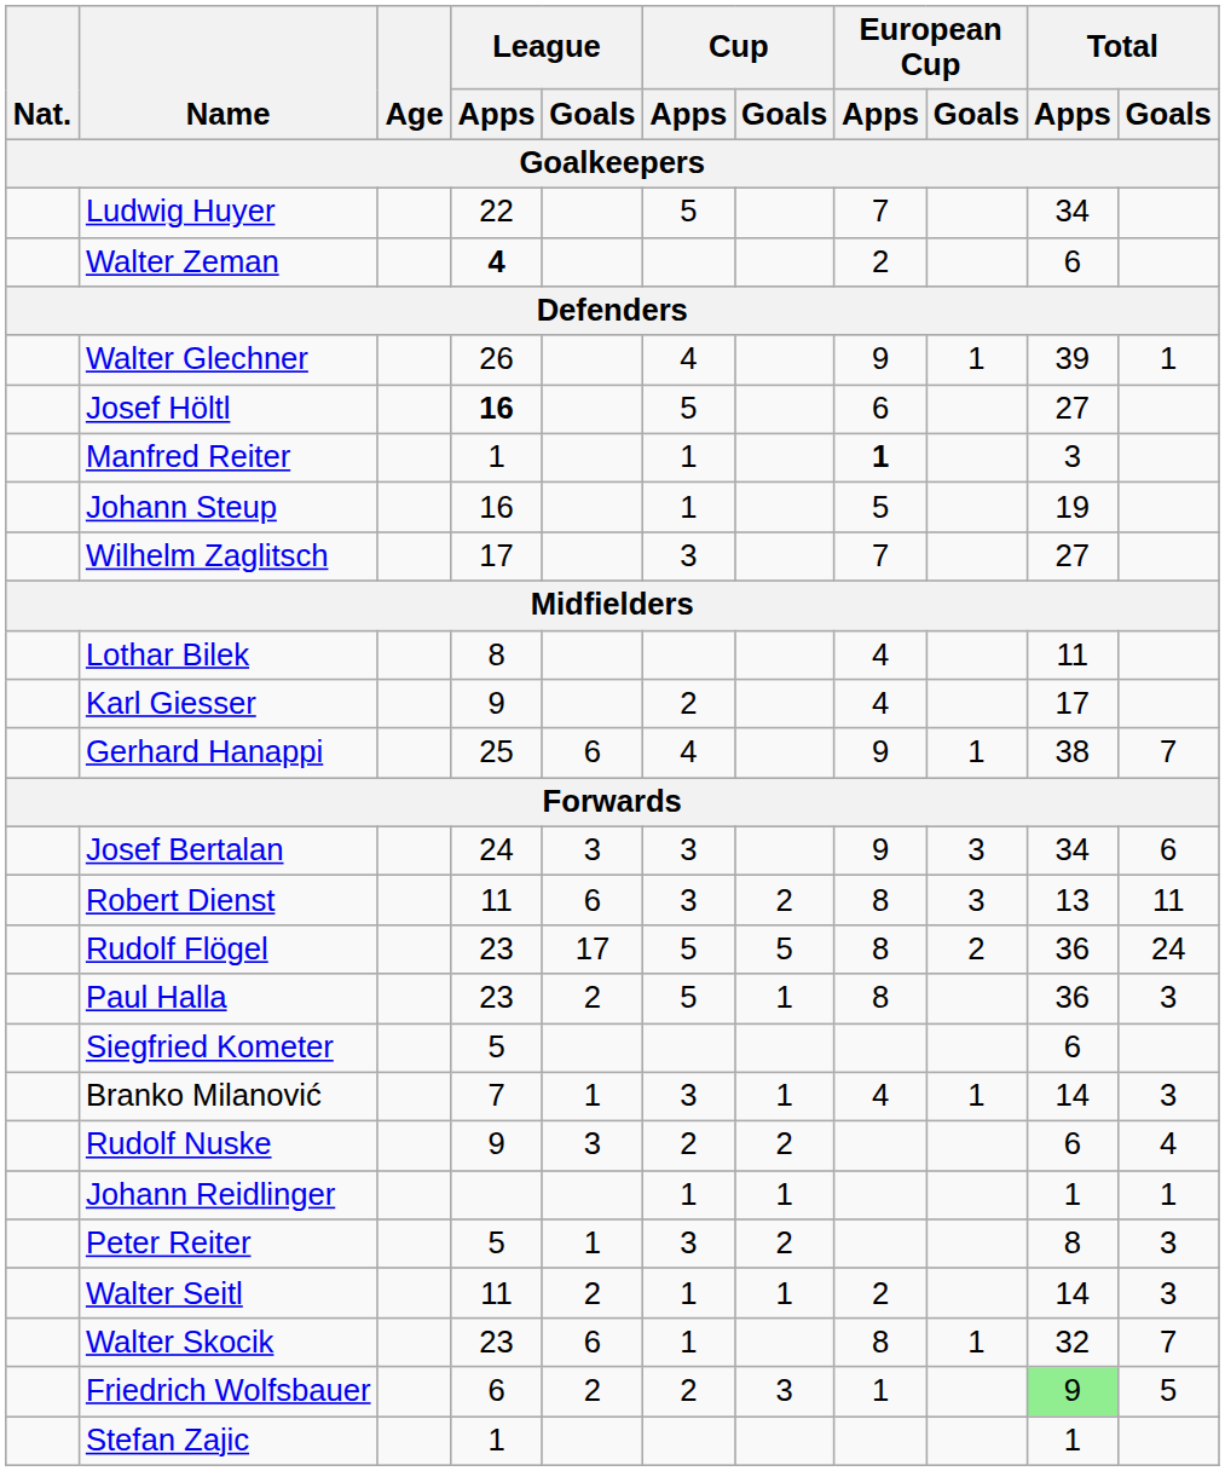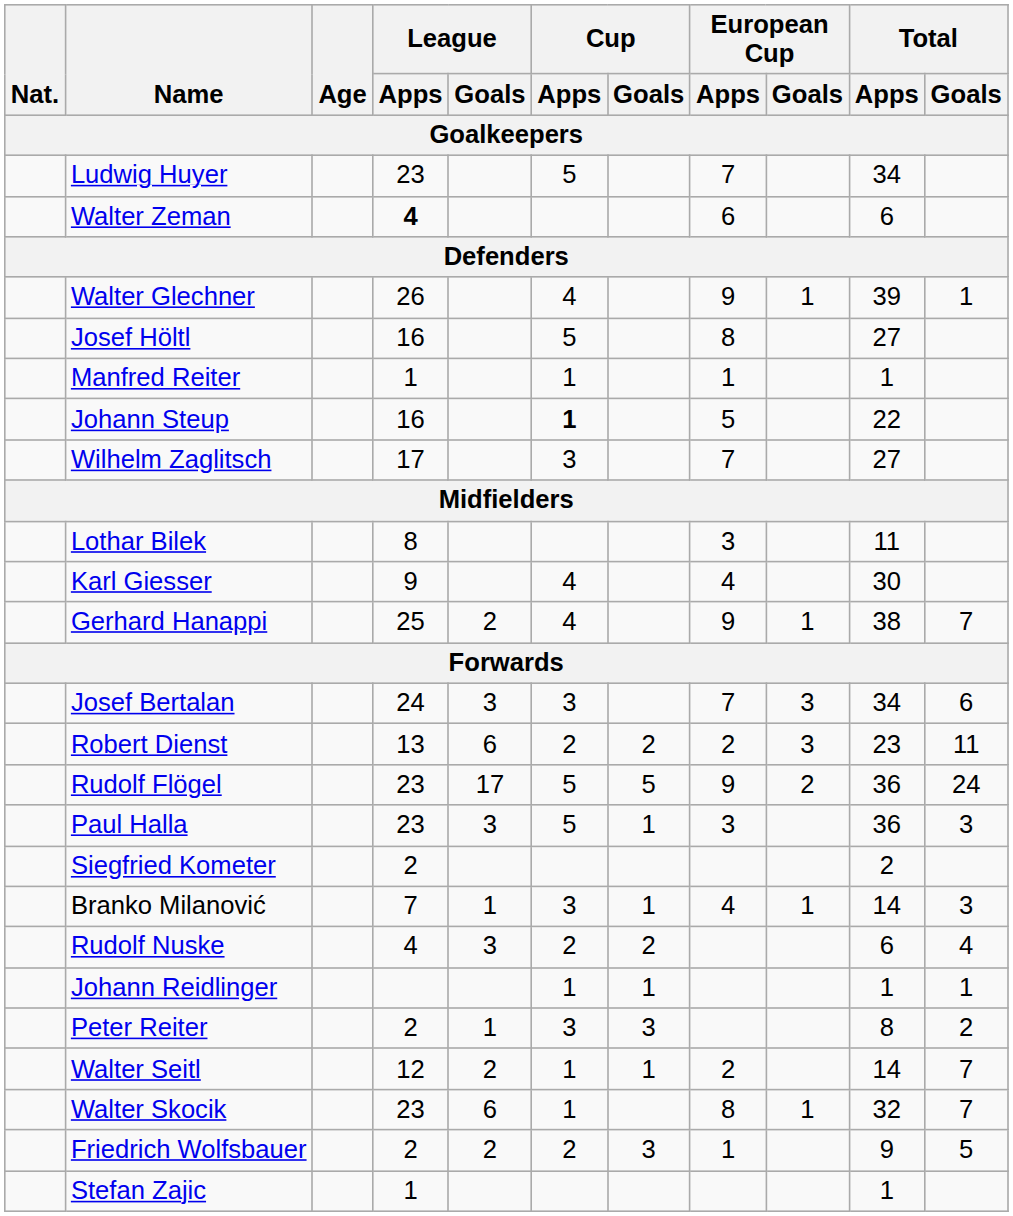 <table class="wikitable" style="text-align:center">
 <tr>
 <th rowspan="2" valign="bottom">Nat.</th>
 <th rowspan="2" valign="bottom">Name</th>
 <th rowspan="2" valign="bottom">Age</th>
 <th colspan="2" width="85">League</th>
 <th colspan="2" width="85">Cup</th>
 <th colspan="2" width="85">European Cup</th>
 <th colspan="2" width="85">Total</th>
 </tr>
 <tr>
 <th>Apps</th>
 <th>Goals</th>
 <th>Apps</th>
 <th>Goals</th>
 <th>Apps</th>
 <th>Goals</th>
 <th>Apps</th>
 <th>Goals</th>
 </tr>
 <tr>
 <th colspan=20>Goalkeepers</th>
 </tr>
 <tr>
 <td></td>
 <td align="left"><a href='#'>Ludwig Huyer</a></td>
 <td></td>
-<td>22</td>
+<td>23</td>
 <td></td>
 <td>5</td>
 <td></td>
 <td>7</td>
 <td></td>
 <td>34</td>
 <td></td>
 </tr>
 <tr>
 <td></td>
 <td align="left"><a href='#'>Walter Zeman</a></td>
 <td></td>
 <td><strong>4</strong></td>
 <td></td>
 <td></td>
 <td></td>
-<td>2</td>
+<td>6</td>
 <td></td>
 <td>6</td>
 <td></td>
 </tr>
 <tr>
 <th colspan=20>Defenders</th>
 </tr>
 <tr>
 <td></td>
 <td align="left"><a href='#'>Walter Glechner</a></td>
 <td></td>
 <td>26</td>
 <td></td>
 <td>4</td>
 <td></td>
 <td>9</td>
 <td>1</td>
 <td>39</td>
 <td>1</td>
 </tr>
 <tr>
 <td></td>
 <td align="left"><a href='#'>Josef Höltl</a></td>
 <td></td>
-<td><strong>16</strong></td>
+<td>16</td>
 <td></td>
 <td>5</td>
 <td></td>
-<td>6</td>
+<td>8</td>
 <td></td>
 <td>27</td>
 <td></td>
 </tr>
 <tr>
 <td></td>
 <td align="left"><a href='#'>Manfred Reiter</a></td>
 <td></td>
 <td>1</td>
 <td></td>
 <td>1</td>
 <td></td>
-<td><strong>1</strong></td>
+<td>1</td>
 <td></td>
-<td>3</td>
+<td>1</td>
 <td></td>
 </tr>
 <tr>
 <td></td>
 <td align="left"><a href='#'>Johann Steup</a></td>
 <td></td>
 <td>16</td>
 <td></td>
-<td>1</td>
+<td><strong>1</strong></td>
 <td></td>
 <td>5</td>
 <td></td>
-<td>19</td>
+<td>22</td>
 <td></td>
 </tr>
 <tr>
 <td></td>
 <td align="left"><a href='#'>Wilhelm Zaglitsch</a></td>
 <td></td>
 <td>17</td>
 <td></td>
 <td>3</td>
 <td></td>
 <td>7</td>
 <td></td>
 <td>27</td>
 <td></td>
 </tr>
 <tr>
 <th colspan=20>Midfielders</th>
 </tr>
 <tr>
 <td></td>
 <td align="left"><a href='#'>Lothar Bilek</a></td>
 <td></td>
 <td>8</td>
 <td></td>
 <td></td>
 <td></td>
-<td>4</td>
+<td>3</td>
 <td></td>
 <td>11</td>
 <td></td>
 </tr>
 <tr>
 <td></td>
 <td align="left"><a href='#'>Karl Giesser</a></td>
 <td></td>
 <td>9</td>
 <td></td>
-<td>2</td>
+<td>4</td>
 <td></td>
 <td>4</td>
 <td></td>
-<td>17</td>
+<td>30</td>
 <td></td>
 </tr>
 <tr>
 <td></td>
 <td align="left"><a href='#'>Gerhard Hanappi</a></td>
 <td></td>
 <td>25</td>
-<td>6</td>
+<td>2</td>
 <td>4</td>
 <td></td>
 <td>9</td>
 <td>1</td>
 <td>38</td>
 <td>7</td>
 </tr>
 <tr>
 <th colspan=20>Forwards</th>
 </tr>
 <tr>
 <td></td>
 <td align="left"><a href='#'>Josef Bertalan</a></td>
 <td></td>
 <td>24</td>
 <td>3</td>
 <td>3</td>
 <td></td>
-<td>9</td>
+<td>7</td>
 <td>3</td>
 <td>34</td>
 <td>6</td>
 </tr>
 <tr>
 <td></td>
 <td align="left"><a href='#'>Robert Dienst</a></td>
 <td></td>
-<td>11</td>
+<td>13</td>
 <td>6</td>
+<td>2</td>
+<td>2</td>
+<td>2</td>
 <td>3</td>
-<td>2</td>
-<td>8</td>
-<td>3</td>
-<td>13</td>
+<td>23</td>
 <td>11</td>
 </tr>
 <tr>
 <td></td>
 <td align="left"><a href='#'>Rudolf Flögel</a></td>
 <td></td>
 <td>23</td>
 <td>17</td>
 <td>5</td>
 <td>5</td>
-<td>8</td>
+<td>9</td>
 <td>2</td>
 <td>36</td>
 <td>24</td>
 </tr>
 <tr>
 <td></td>
 <td align="left"><a href='#'>Paul Halla</a></td>
 <td></td>
 <td>23</td>
-<td>2</td>
+<td>3</td>
 <td>5</td>
 <td>1</td>
-<td>8</td>
+<td>3</td>
 <td></td>
 <td>36</td>
 <td>3</td>
 </tr>
 <tr>
 <td></td>
 <td align="left"><a href='#'>Siegfried Kometer</a></td>
 <td></td>
-<td>5</td>
+<td>2</td>
 <td></td>
 <td></td>
 <td></td>
 <td></td>
 <td></td>
-<td>6</td>
+<td>2</td>
 <td></td>
 </tr>
 <tr>
 <td></td>
 <td align="left">Branko Milanović</td>
 <td></td>
 <td>7</td>
 <td>1</td>
 <td>3</td>
 <td>1</td>
 <td>4</td>
 <td>1</td>
 <td>14</td>
 <td>3</td>
 </tr>
 <tr>
 <td></td>
 <td align="left"><a href='#'>Rudolf Nuske</a></td>
 <td></td>
-<td>9</td>
+<td>4</td>
 <td>3</td>
 <td>2</td>
 <td>2</td>
 <td></td>
 <td></td>
 <td>6</td>
 <td>4</td>
 </tr>
 <tr>
 <td></td>
 <td align="left"><a href='#'>Johann Reidlinger</a></td>
 <td></td>
 <td></td>
 <td></td>
 <td>1</td>
 <td>1</td>
 <td></td>
 <td></td>
 <td>1</td>
 <td>1</td>
 </tr>
 <tr>
 <td></td>
 <td align="left"><a href='#'>Peter Reiter</a></td>
 <td></td>
-<td>5</td>
+<td>2</td>
 <td>1</td>
 <td>3</td>
-<td>2</td>
+<td>3</td>
 <td></td>
 <td></td>
 <td>8</td>
-<td>3</td>
+<td>2</td>
 </tr>
 <tr>
 <td></td>
 <td align="left"><a href='#'>Walter Seitl</a></td>
 <td></td>
-<td>11</td>
+<td>12</td>
 <td>2</td>
 <td>1</td>
 <td>1</td>
 <td>2</td>
 <td></td>
 <td>14</td>
-<td>3</td>
+<td>7</td>
 </tr>
 <tr>
 <td></td>
 <td align="left"><a href='#'>Walter Skocik</a></td>
 <td></td>
 <td>23</td>
 <td>6</td>
 <td>1</td>
 <td></td>
 <td>8</td>
 <td>1</td>
 <td>32</td>
 <td>7</td>
 </tr>
 <tr>
 <td></td>
 <td align="left"><a href='#'>Friedrich Wolfsbauer</a></td>
 <td></td>
-<td>6</td>
+<td>2</td>
 <td>2</td>
 <td>2</td>
 <td>3</td>
 <td>1</td>
 <td></td>
-<td style="background: lightgreen;">9</td>
+<td>9</td>
 <td>5</td>
 </tr>
 <tr>
 <td></td>
 <td align="left"><a href='#'>Stefan Zajic</a></td>
 <td></td>
 <td>1</td>
 <td></td>
 <td></td>
 <td></td>
 <td></td>
 <td></td>
 <td>1</td>
 <td></td>
 </tr>
 </table>
